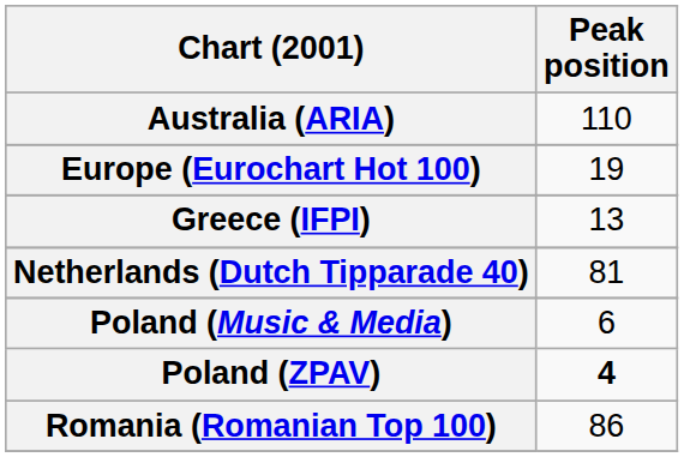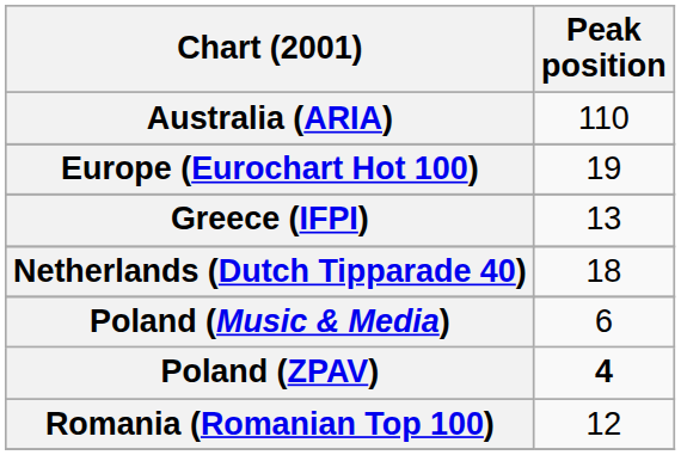 <table class="wikitable plainrowheaders sortable" style="text-align:center">
 <tr>
 <th scope="col">Chart (2001)</th>
 <th scope="col">Peak<br>position</th>
 </tr>
 <tr>
 <th scope="row">Australia (<a href='#'>ARIA</a>)</th>
 <td>110</td>
 </tr>
 <tr>
 </tr>
 <tr>
 </tr>
 <tr>
 </tr>
 <tr>
 <th scope="row">Europe (<a href='#'>Eurochart Hot 100</a>)</th>
 <td>19</td>
 </tr>
 <tr>
 </tr>
 <tr>
 </tr>
 <tr>
 </tr>
 <tr>
 <th scope="row">Greece (<a href='#'>IFPI</a>)</th>
 <td>13</td>
 </tr>
 <tr>
 </tr>
 <tr>
 </tr>
 <tr>
 <th scope="row">Netherlands (<a href='#'>Dutch Tipparade 40</a>)</th>
-<td>81</td>
+<td>18</td>
 </tr>
 <tr>
 </tr>
 <tr>
 <th scope="row">Poland (<em><a href='#'>Music & Media</a></em>)</th>
 <td>6</td>
 </tr>
 <tr>
 <th scope="row">Poland (<a href='#'>ZPAV</a>)</th>
 <td><strong>4</strong></td>
 </tr>
 <tr>
 <th scope="row">Romania (<a href='#'>Romanian Top 100</a>)</th>
-<td>86</td>
+<td>12</td>
 </tr>
 <tr>
 </tr>
 <tr>
 </tr>
 <tr>
 </tr>
 <tr>
 </tr>
 <tr>
 </tr>
 <tr>
 </tr>
 <tr>
 </tr>
 <tr>
 </tr>
 </table>
